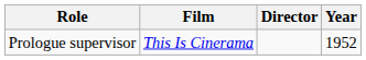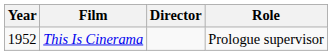 <table class="wikitable">
 <tr>
-<th>Role</th>
+<th>Year</th>
 <th>Film</th>
 <th>Director</th>
-<th>Year</th>
+<th>Role</th>
 </tr>
 <tr>
-<td>Prologue supervisor</td>
+<td>1952</td>
 <td><em><a href='#'>This Is Cinerama</a></em></td>
 <td></td>
-<td>1952</td>
+<td>Prologue supervisor</td>
 </tr>
 </table>
